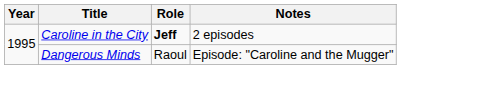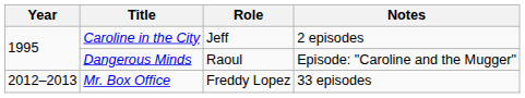 <table class="wikitable">
 <tr>
 <th>Year</th>
 <th>Title</th>
 <th>Role</th>
 <th>Notes</th>
 </tr>
 <tr>
 <td rowspan=2>1995</td>
 <td><em><a href='#'>Caroline in the City</a></em></td>
-<td><strong>Jeff</strong></td>
+<td>Jeff</td>
 <td>2 episodes</td>
 </tr>
 <tr>
 <td><em><a href='#'>Dangerous Minds</a></em></td>
 <td>Raoul</td>
 <td>Episode: "Caroline and the Mugger"</td>
 </tr>
+<tr>
+<td>2012–2013</td>
+<td><em><a href='#'>Mr. Box Office</a></em></td>
+<td>Freddy Lopez</td>
+<td>33 episodes</td>
+</tr>
 </table>
